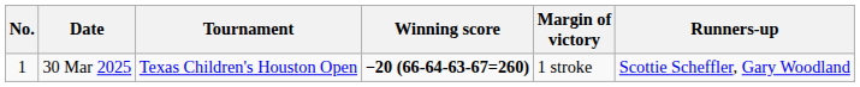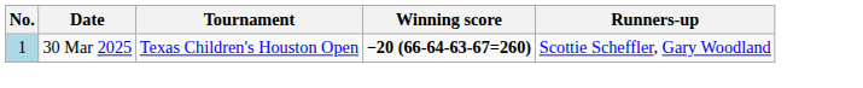 <table class="wikitable" style="font-size:95%;">
 <tr>
 <th>No.</th>
 <th>Date</th>
 <th>Tournament</th>
 <th>Winning score</th>
-<th>Margin of<br>victory</th>
 <th>Runners-up</th>
 </tr>
 <tr>
-<td align=center>1</td>
+<td align=center style="background: lightblue;">1</td>
 <td align=right>30 Mar <a href='#'>2025</a></td>
 <td><a href='#'>Texas Children's Houston Open</a></td>
 <td><strong>−20 (66-64-63-67=260)</strong></td>
-<td>1 stroke</td>
 <td> <a href='#'>Scottie Scheffler</a>,  <a href='#'>Gary Woodland</a></td>
 </tr>
 </table>
